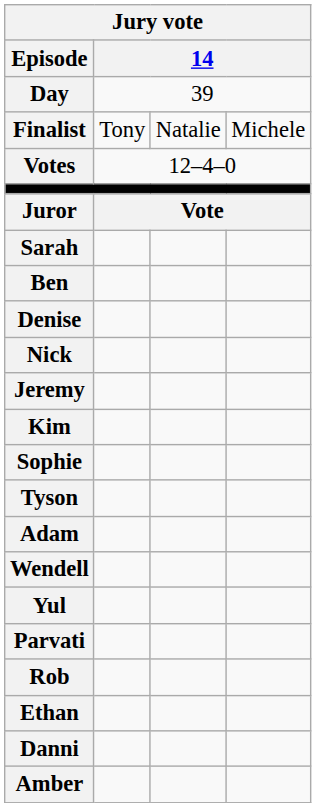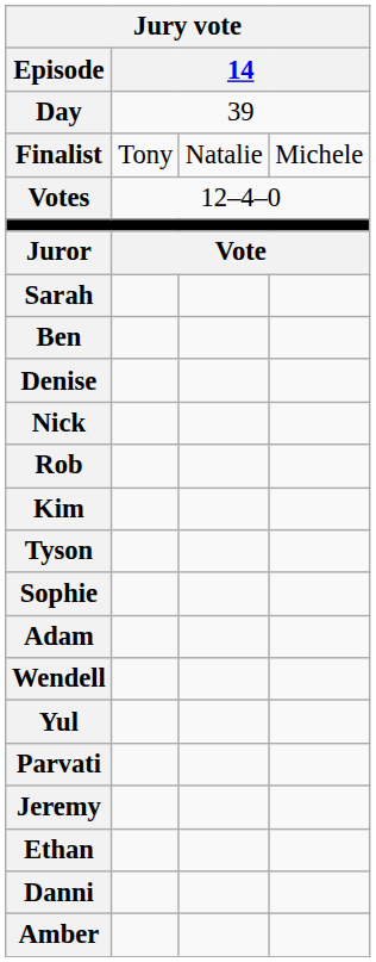 <table class="wikitable nowrap" style="text-align:center; font-size:100%">
 <tr>
 <th colspan="4">Jury vote</th>
 </tr>
 <tr>
 <th>Episode</th>
 <th colspan="3"><a href='#'>14</a></th>
 </tr>
 <tr>
 <th>Day</th>
 <td colspan="3">39</td>
 </tr>
 <tr>
 <th>Finalist</th>
 <td>Tony</td>
 <td>Natalie</td>
 <td>Michele</td>
 </tr>
 <tr>
 <th>Votes</th>
 <td colspan="3">12–4–0</td>
 </tr>
 <tr>
 <th colspan="4" style="background:black;"></th>
 </tr>
 <tr>
 <th>Juror</th>
 <th colspan="3">Vote</th>
 </tr>
 <tr>
 <th>Sarah</th>
 <td></td>
 <td></td>
 <td></td>
 </tr>
 <tr>
 <th>Ben</th>
 <td></td>
 <td></td>
 <td></td>
 </tr>
 <tr>
 <th>Denise</th>
 <td></td>
 <td></td>
 <td></td>
 </tr>
 <tr>
 <th>Nick</th>
 <td></td>
 <td></td>
 <td></td>
 </tr>
 <tr>
-<th>Jeremy</th>
+<th>Rob</th>
 <td></td>
 <td></td>
 <td></td>
 </tr>
 <tr>
 <th>Kim</th>
 <td></td>
 <td></td>
 <td></td>
 </tr>
 <tr>
-<th>Sophie</th>
+<th>Tyson</th>
 <td></td>
 <td></td>
 <td></td>
 </tr>
 <tr>
-<th>Tyson</th>
+<th>Sophie</th>
 <td></td>
 <td></td>
 <td></td>
 </tr>
 <tr>
 <th>Adam</th>
 <td></td>
 <td></td>
 <td></td>
 </tr>
 <tr>
 <th>Wendell</th>
 <td></td>
 <td></td>
 <td></td>
 </tr>
 <tr>
 <th>Yul</th>
 <td></td>
 <td></td>
 <td></td>
 </tr>
 <tr>
 <th>Parvati</th>
 <td></td>
 <td></td>
 <td></td>
 </tr>
 <tr>
-<th>Rob</th>
+<th>Jeremy</th>
 <td></td>
 <td></td>
 <td></td>
 </tr>
 <tr>
 <th>Ethan</th>
 <td></td>
 <td></td>
 <td></td>
 </tr>
 <tr>
 <th>Danni</th>
 <td></td>
 <td></td>
 <td></td>
 </tr>
 <tr>
 <th>Amber</th>
 <td></td>
 <td></td>
 <td></td>
 </tr>
 </table>
